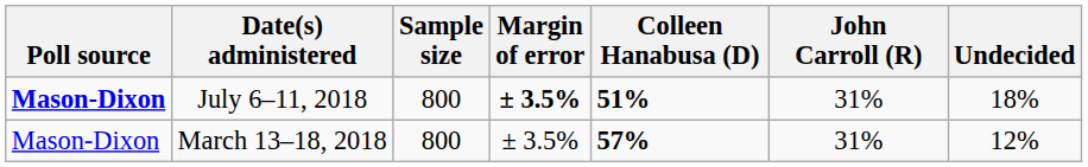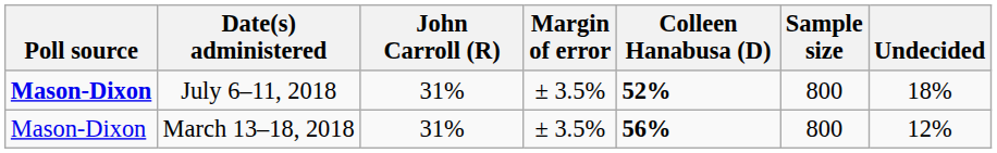 <table class="wikitable">
 <tr valign=bottom>
 <th>Poll source</th>
 <th>Date(s)<br>administered</th>
-<th>Sample<br>size</th>
+<th style="width:100px;">John<br>Carroll (R)</th>
 <th>Margin<br>of error</th>
 <th style="width:100px;">Colleen<br>Hanabusa (D)</th>
-<th style="width:100px;">John<br>Carroll (R)</th>
+<th>Sample<br>size</th>
 <th>Undecided</th>
 </tr>
 <tr>
 <td><strong><a href='#'>Mason-Dixon</a></strong></td>
 <td align=center>July 6–11, 2018</td>
+<td align=center>31%</td>
+<td align=center>± 3.5%</td>
+<td><strong>52%</strong></td>
 <td align=center>800</td>
-<td align=center><strong>± 3.5%</strong></td>
-<td><strong>51%</strong></td>
-<td align=center>31%</td>
 <td align=center>18%</td>
 </tr>
 <tr>
 <td><a href='#'>Mason-Dixon</a></td>
 <td align=center>March 13–18, 2018</td>
+<td align=center>31%</td>
+<td align=center>± 3.5%</td>
+<td><strong>56%</strong></td>
 <td align=center>800</td>
-<td align=center>± 3.5%</td>
-<td><strong>57%</strong></td>
-<td align=center>31%</td>
 <td align=center>12%</td>
 </tr>
 </table>
